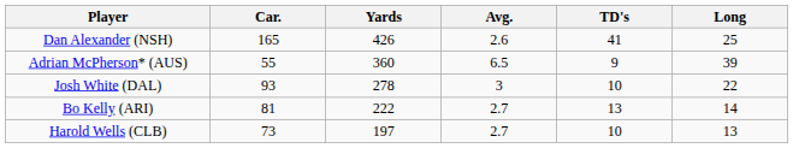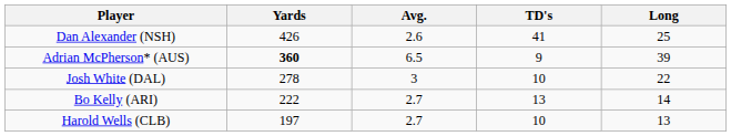 <table class="wikitable sortable">
 <tr>
 <th bgcolor="#DDDDFF" width="16%">Player</th>
-<th bgcolor="#DDDDFF" width="9%">Car.</th>
 <th bgcolor="#DDDDFF" width="9%">Yards</th>
 <th bgcolor="#DDDDFF" width="9%">Avg.</th>
 <th bgcolor="#DDDDFF" width="9%">TD's</th>
 <th bgcolor="#DDDDFF" width="9%">Long</th>
 </tr>
 <tr align="center">
 <td><a href='#'>Dan Alexander</a> (NSH)</td>
-<td>165</td>
 <td>426</td>
 <td>2.6</td>
 <td>41</td>
 <td>25</td>
 </tr>
 <tr align="center">
 <td><a href='#'>Adrian McPherson</a>* (AUS)</td>
-<td>55</td>
-<td>360</td>
+<td><strong>360</strong></td>
 <td>6.5</td>
 <td>9</td>
 <td>39</td>
 </tr>
 <tr align="center">
 <td><a href='#'>Josh White</a> (DAL)</td>
-<td>93</td>
 <td>278</td>
 <td>3</td>
 <td>10</td>
 <td>22</td>
 </tr>
 <tr align="center">
 <td><a href='#'>Bo Kelly</a> (ARI)</td>
-<td>81</td>
 <td>222</td>
 <td>2.7</td>
 <td>13</td>
 <td>14</td>
 </tr>
 <tr align="center">
 <td><a href='#'>Harold Wells</a> (CLB)</td>
-<td>73</td>
 <td>197</td>
 <td>2.7</td>
 <td>10</td>
 <td>13</td>
 </tr>
 </table>
